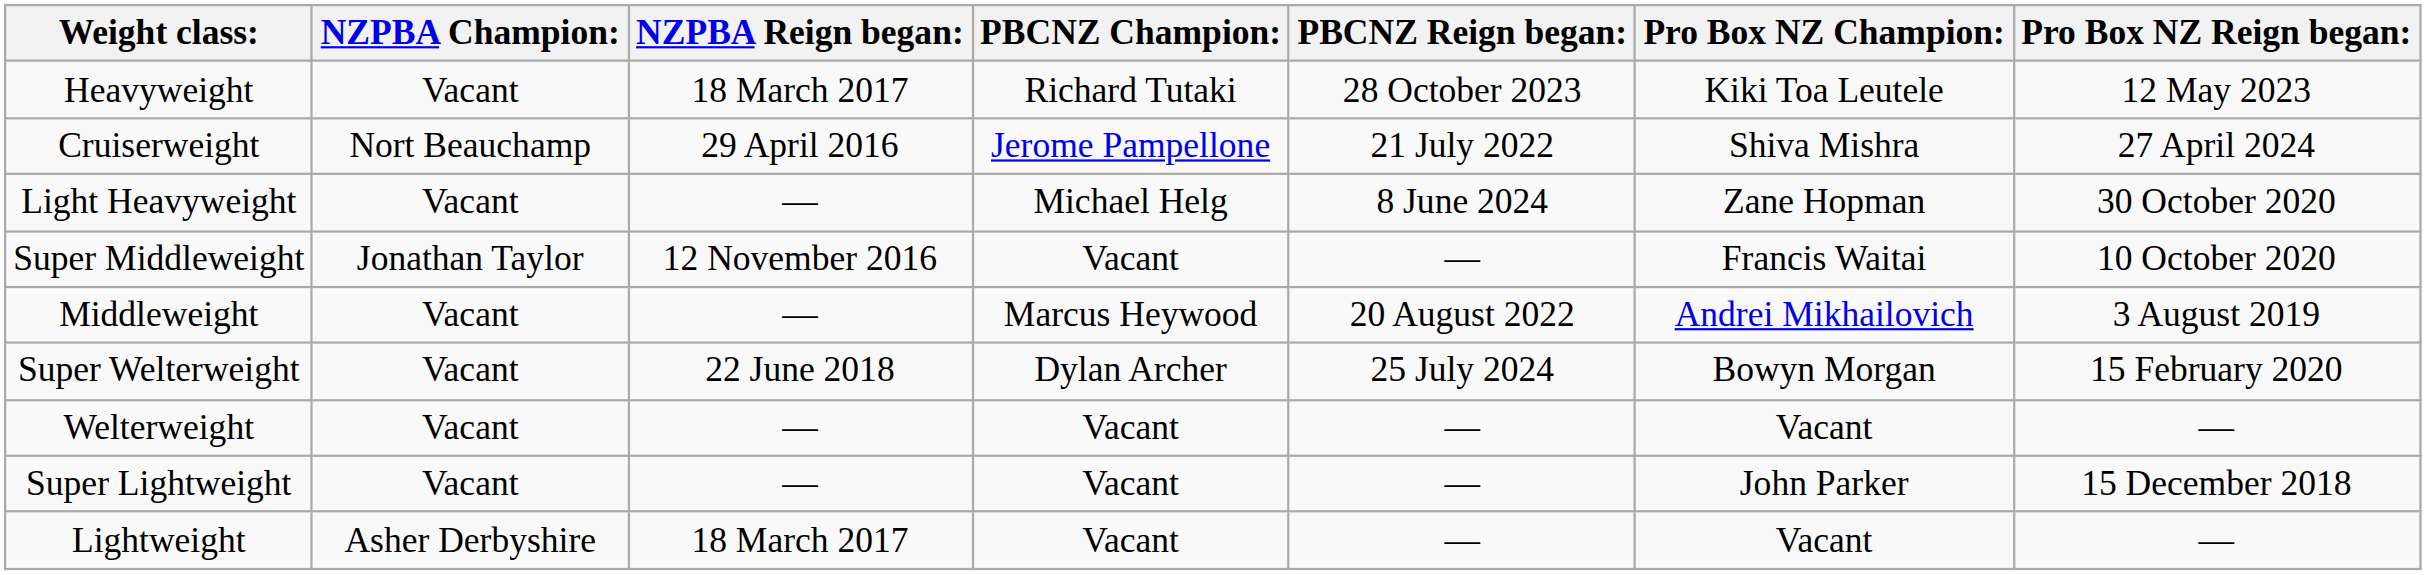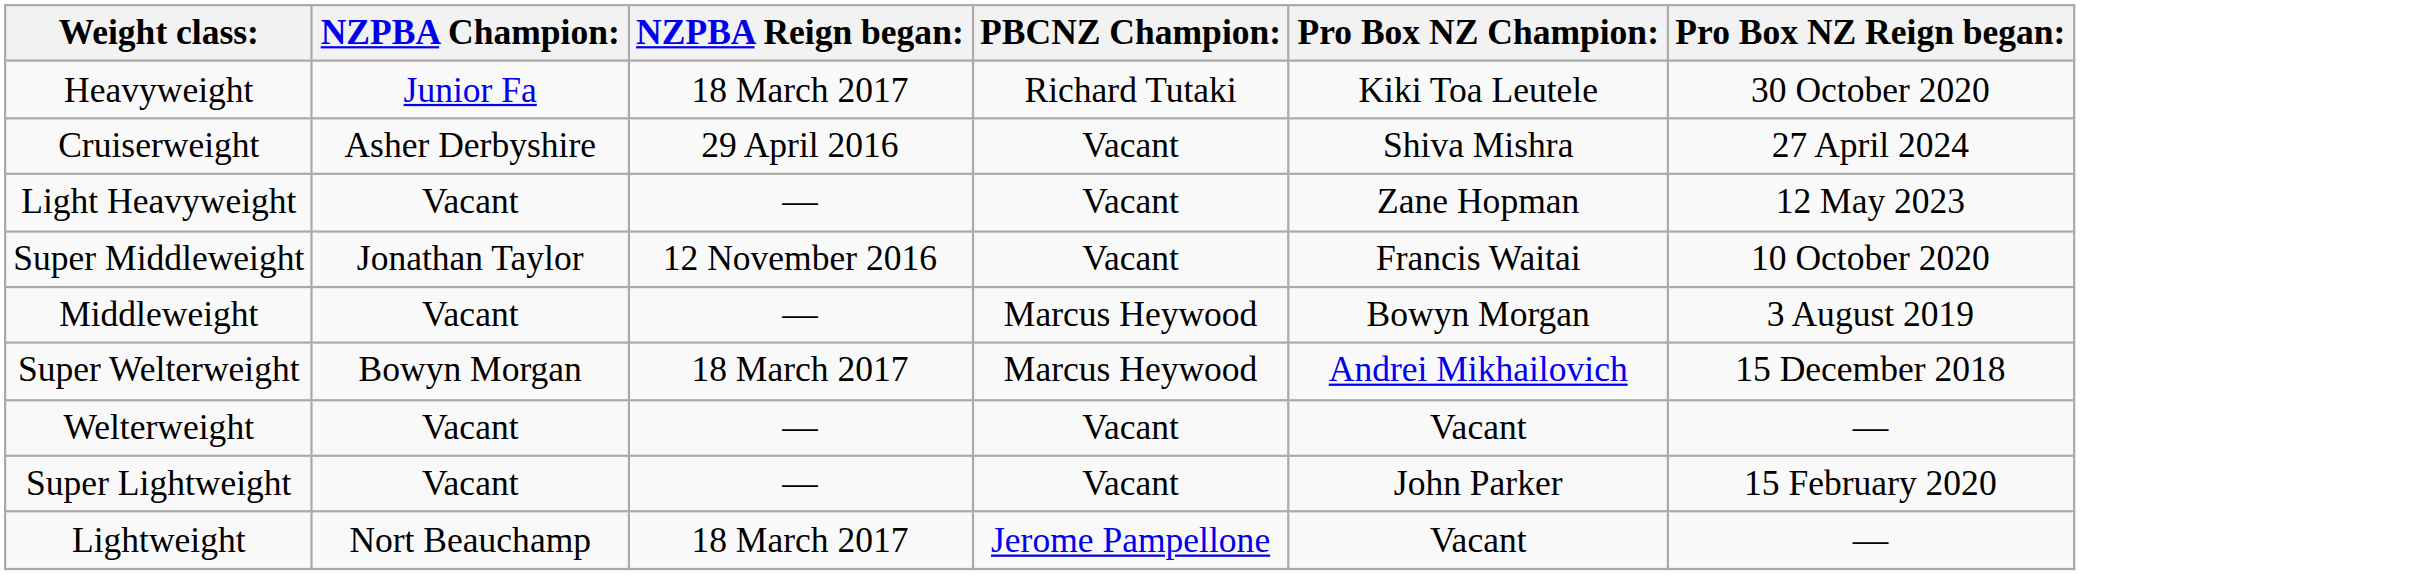 <table class="wikitable">
 <tr>
 <th style="text-align: center;">Weight class:</th>
 <th style="text-align: center;"><a href='#'>NZPBA</a> Champion:</th>
 <th style="text-align: center;"><a href='#'>NZPBA</a> Reign began:</th>
 <th style="text-align: center;">PBCNZ Champion:</th>
-<th style="text-align: center;">PBCNZ Reign began:</th>
 <th style="text-align: center;">Pro Box NZ Champion:</th>
 <th style="text-align: center;">Pro Box NZ Reign began:</th>
 </tr>
 <tr>
 <td style="text-align: center;">Heavyweight</td>
-<td style="text-align: center;">Vacant</td>
+<td style="text-align: center;"><a href='#'>Junior Fa</a></td>
 <td style="text-align: center;">18 March 2017</td>
 <td style="text-align: center;">Richard Tutaki</td>
-<td style="text-align: center;">28 October 2023</td>
 <td style="text-align: center;">Kiki Toa Leutele</td>
-<td style="text-align: center;">12 May 2023</td>
+<td style="text-align: center;">30 October 2020</td>
 </tr>
 <tr>
 <td style="text-align: center;">Cruiserweight</td>
-<td style="text-align: center;">Nort Beauchamp</td>
+<td style="text-align: center;">Asher Derbyshire</td>
 <td style="text-align: center;">29 April 2016</td>
-<td style="text-align: center;"><a href='#'>Jerome Pampellone</a></td>
-<td style="text-align: center;">21 July 2022</td>
+<td style="text-align: center;">Vacant</td>
 <td style="text-align: center;">Shiva Mishra</td>
 <td style="text-align: center;">27 April 2024</td>
 </tr>
 <tr>
 <td style="text-align: center;">Light Heavyweight</td>
 <td style="text-align: center;">Vacant</td>
 <td style="text-align: center;">—</td>
-<td style="text-align: center;">Michael Helg</td>
-<td style="text-align: center;">8 June 2024</td>
+<td style="text-align: center;">Vacant</td>
 <td style="text-align: center;">Zane Hopman</td>
-<td style="text-align: center;">30 October 2020</td>
+<td style="text-align: center;">12 May 2023</td>
 </tr>
 <tr>
 <td style="text-align: center;">Super Middleweight</td>
 <td style="text-align: center;">Jonathan Taylor</td>
 <td style="text-align: center;">12 November 2016</td>
 <td style="text-align: center;">Vacant</td>
-<td style="text-align: center;">—</td>
 <td style="text-align: center;">Francis Waitai</td>
 <td style="text-align: center;">10 October 2020</td>
 </tr>
 <tr>
 <td style="text-align: center;">Middleweight</td>
 <td style="text-align: center;">Vacant</td>
 <td style="text-align: center;">—</td>
 <td style="text-align: center;">Marcus Heywood</td>
-<td style="text-align: center;">20 August 2022</td>
-<td style="text-align: center;"><a href='#'>Andrei Mikhailovich</a></td>
+<td style="text-align: center;">Bowyn Morgan</td>
 <td style="text-align: center;">3 August 2019</td>
 </tr>
 <tr>
 <td style="text-align: center;">Super Welterweight</td>
-<td style="text-align: center;">Vacant</td>
-<td style="text-align: center;">22 June 2018</td>
-<td style="text-align: center;">Dylan Archer</td>
-<td style="text-align: center;">25 July 2024</td>
 <td style="text-align: center;">Bowyn Morgan</td>
-<td style="text-align: center;">15 February 2020</td>
+<td style="text-align: center;">18 March 2017</td>
+<td style="text-align: center;">Marcus Heywood</td>
+<td style="text-align: center;"><a href='#'>Andrei Mikhailovich</a></td>
+<td style="text-align: center;">15 December 2018</td>
 </tr>
 <tr>
 <td style="text-align: center;">Welterweight</td>
 <td style="text-align: center;">Vacant</td>
 <td style="text-align: center;">—</td>
 <td style="text-align: center;">Vacant</td>
-<td style="text-align: center;">—</td>
 <td style="text-align: center;">Vacant</td>
 <td style="text-align: center;">—</td>
 </tr>
 <tr>
 <td style="text-align: center;">Super Lightweight</td>
 <td style="text-align: center;">Vacant</td>
 <td style="text-align: center;">—</td>
 <td style="text-align: center;">Vacant</td>
-<td style="text-align: center;">—</td>
 <td style="text-align: center;">John Parker</td>
-<td style="text-align: center;">15 December 2018</td>
+<td style="text-align: center;">15 February 2020</td>
 </tr>
 <tr>
 <td style="text-align: center;">Lightweight</td>
-<td style="text-align: center;">Asher Derbyshire</td>
+<td style="text-align: center;">Nort Beauchamp</td>
 <td style="text-align: center;">18 March 2017</td>
-<td style="text-align: center;">Vacant</td>
-<td style="text-align: center;">—</td>
+<td style="text-align: center;"><a href='#'>Jerome Pampellone</a></td>
 <td style="text-align: center;">Vacant</td>
 <td style="text-align: center;">—</td>
 </tr>
 </table>
